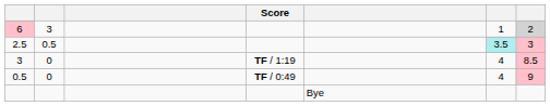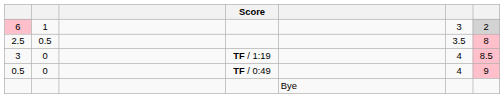 <table class="wikitable" style="text-align: center; font-size:90%" |>
 <tr>
 <th width="35"></th>
 <th width="35"></th>
 <th width="250"></th>
 <th width="75">Score</th>
 <th width="250"></th>
 <th width="35"></th>
 <th width="35"></th>
 </tr>
 <tr>
 <td bgcolor=pink>6</td>
-<td>3</td>
+<td>1</td>
 <td style="text-align:left;"></td>
 <td></td>
 <td style="text-align:left;"><strong></strong></td>
-<td>1</td>
+<td>3</td>
 <td style="background: lightgrey;">2</td>
 </tr>
 <tr>
 <td>2.5</td>
 <td>0.5</td>
 <td style="text-align:left;"><strong></strong></td>
 <td></td>
 <td style="text-align:left;"></td>
-<td style="background: paleturquoise;">3.5</td>
-<td bgcolor=pink>3</td>
+<td>3.5</td>
+<td bgcolor=pink>8</td>
 </tr>
 <tr>
 <td>3</td>
 <td>0</td>
 <td style="text-align:left;"><strong></strong></td>
 <td><strong>TF</strong> / 1:19</td>
 <td style="text-align:left;"></td>
 <td>4</td>
 <td bgcolor=pink>8.5</td>
 </tr>
 <tr>
 <td>0.5</td>
 <td>0</td>
 <td style="text-align:left;"><strong></strong></td>
 <td><strong>TF</strong> / 0:49</td>
 <td style="text-align:left;"></td>
 <td>4</td>
 <td bgcolor=pink>9</td>
 </tr>
 <tr>
 <td></td>
 <td></td>
 <td style="text-align:left;"></td>
 <td></td>
 <td style="text-align:left;">Bye</td>
 <td></td>
 <td></td>
 </tr>
 </table>
